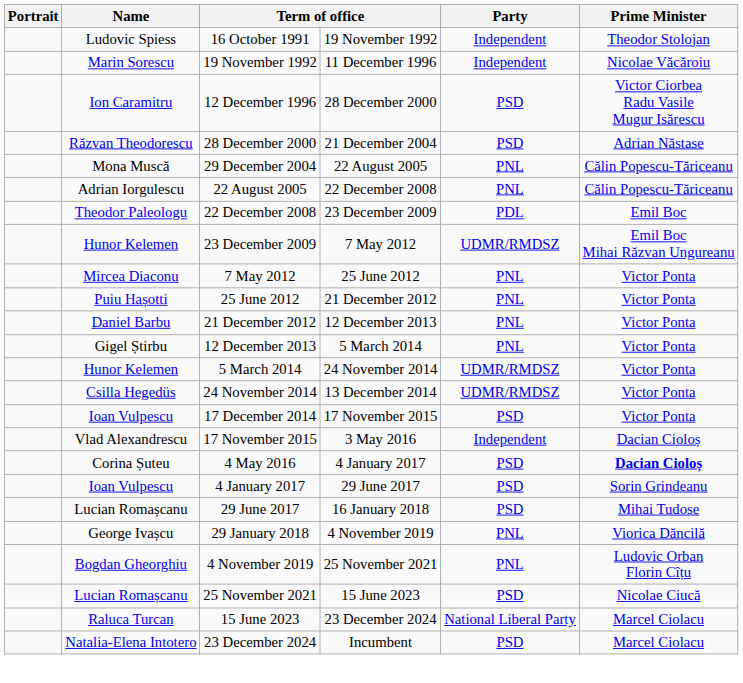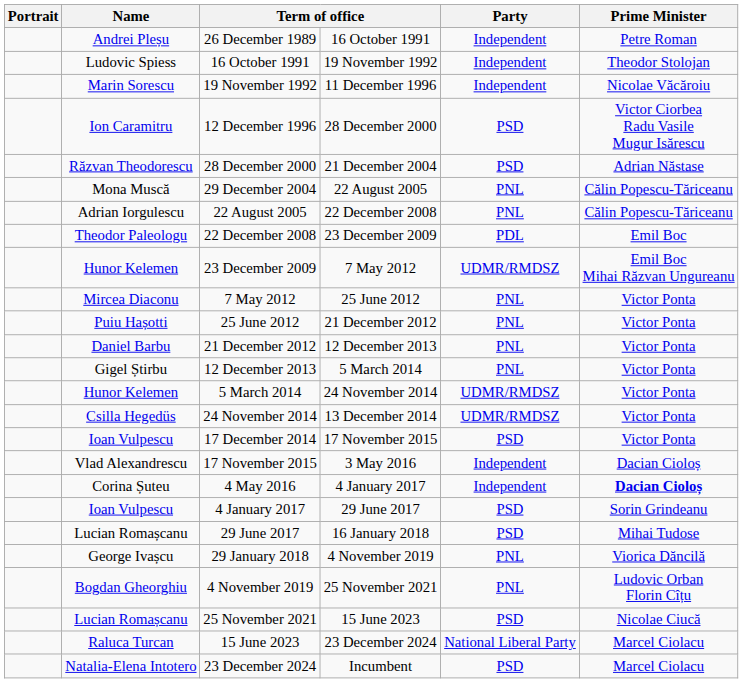 <table class="wikitable" style="text-align:center">
 <tr>
 <th colspan=1>Portrait</th>
 <th>Name</th>
 <th colspan=2>Term of office</th>
 <th>Party</th>
 <th colspan=1>Prime Minister</th>
+</tr>
+<tr>
+<td></td>
+<td><a href='#'>Andrei Pleșu</a></td>
+<td>26 December 1989</td>
+<td>16 October 1991</td>
+<td><a href='#'>Independent</a></td>
+<td><a href='#'>Petre Roman</a></td>
 </tr>
 <tr>
 <td></td>
 <td>Ludovic Spiess</td>
 <td>16 October 1991</td>
 <td>19 November 1992</td>
 <td><a href='#'>Independent</a></td>
 <td><a href='#'>Theodor Stolojan</a></td>
 </tr>
 <tr>
 <td></td>
 <td><a href='#'>Marin Sorescu</a></td>
 <td>19 November 1992</td>
 <td>11 December 1996</td>
 <td><a href='#'>Independent</a></td>
 <td><a href='#'>Nicolae Văcăroiu</a></td>
 </tr>
 <tr>
 <td></td>
 <td><a href='#'>Ion Caramitru</a></td>
 <td>12 December 1996</td>
 <td>28 December 2000</td>
 <td><a href='#'>PSD</a></td>
 <td><a href='#'>Victor Ciorbea</a><br><a href='#'>Radu Vasile</a><br><a href='#'>Mugur Isărescu</a></td>
 </tr>
 <tr>
 <td></td>
 <td><a href='#'>Răzvan Theodorescu</a></td>
 <td>28 December 2000</td>
 <td>21 December 2004</td>
 <td><a href='#'>PSD</a></td>
 <td><a href='#'>Adrian Năstase</a></td>
 </tr>
 <tr>
 <td></td>
 <td>Mona Muscă</td>
 <td>29 December 2004</td>
 <td>22 August 2005</td>
 <td><a href='#'>PNL</a></td>
 <td><a href='#'>Călin Popescu-Tăriceanu</a></td>
 </tr>
 <tr>
 <td></td>
 <td>Adrian Iorgulescu</td>
 <td>22 August 2005</td>
 <td>22 December 2008</td>
 <td><a href='#'>PNL</a></td>
 <td><a href='#'>Călin Popescu-Tăriceanu</a></td>
 </tr>
 <tr>
 <td></td>
 <td><a href='#'>Theodor Paleologu</a></td>
 <td>22 December 2008</td>
 <td>23 December 2009</td>
 <td><a href='#'>PDL</a></td>
 <td><a href='#'>Emil Boc</a></td>
 </tr>
 <tr>
 <td></td>
 <td><a href='#'>Hunor Kelemen</a></td>
 <td>23 December 2009</td>
 <td>7 May 2012</td>
 <td><a href='#'>UDMR/RMDSZ</a></td>
 <td><a href='#'>Emil Boc</a><br><a href='#'>Mihai Răzvan Ungureanu</a></td>
 </tr>
 <tr>
 <td></td>
 <td><a href='#'>Mircea Diaconu</a></td>
 <td>7 May 2012</td>
 <td>25 June 2012</td>
 <td><a href='#'>PNL</a></td>
 <td><a href='#'>Victor Ponta</a></td>
 </tr>
 <tr>
 <td></td>
 <td><a href='#'>Puiu Hașotti</a></td>
 <td>25 June 2012</td>
 <td>21 December 2012</td>
 <td><a href='#'>PNL</a></td>
 <td><a href='#'>Victor Ponta</a></td>
 </tr>
 <tr>
 <td></td>
 <td><a href='#'>Daniel Barbu</a></td>
 <td>21 December 2012</td>
 <td>12 December 2013</td>
 <td><a href='#'>PNL</a></td>
 <td><a href='#'>Victor Ponta</a></td>
 </tr>
 <tr>
 <td></td>
 <td>Gigel Știrbu</td>
 <td>12 December 2013</td>
 <td>5 March 2014</td>
 <td><a href='#'>PNL</a></td>
 <td><a href='#'>Victor Ponta</a></td>
 </tr>
 <tr>
 <td></td>
 <td><a href='#'>Hunor Kelemen</a></td>
 <td>5 March 2014</td>
 <td>24 November 2014</td>
 <td><a href='#'>UDMR/RMDSZ</a></td>
 <td><a href='#'>Victor Ponta</a></td>
 </tr>
 <tr>
 <td></td>
 <td><a href='#'>Csilla Hegedüs</a></td>
 <td>24 November 2014</td>
 <td>13 December 2014</td>
 <td><a href='#'>UDMR/RMDSZ</a></td>
 <td><a href='#'>Victor Ponta</a></td>
 </tr>
 <tr>
 <td></td>
 <td><a href='#'>Ioan Vulpescu</a></td>
 <td>17 December 2014</td>
 <td>17 November 2015</td>
 <td><a href='#'>PSD</a></td>
 <td><a href='#'>Victor Ponta</a></td>
 </tr>
 <tr>
 <td></td>
 <td>Vlad Alexandrescu</td>
 <td>17 November 2015</td>
 <td>3 May 2016</td>
 <td><a href='#'>Independent</a></td>
 <td><a href='#'>Dacian Cioloș</a></td>
 </tr>
 <tr>
 <td></td>
 <td>Corina Șuteu</td>
 <td>4 May 2016</td>
 <td>4 January 2017</td>
-<td><a href='#'>PSD</a></td>
+<td><a href='#'>Independent</a></td>
 <td><strong><a href='#'>Dacian Cioloș</a></strong></td>
 </tr>
 <tr>
 <td></td>
 <td><a href='#'>Ioan Vulpescu</a></td>
 <td>4 January 2017</td>
 <td>29 June 2017</td>
 <td><a href='#'>PSD</a></td>
 <td><a href='#'>Sorin Grindeanu</a></td>
 </tr>
 <tr>
 <td></td>
 <td>Lucian Romașcanu</td>
 <td>29 June 2017</td>
 <td>16 January 2018</td>
 <td><a href='#'>PSD</a></td>
 <td><a href='#'>Mihai Tudose</a></td>
 </tr>
 <tr>
 <td></td>
 <td>George Ivașcu</td>
 <td>29 January 2018</td>
 <td>4 November 2019</td>
 <td><a href='#'>PNL</a></td>
 <td><a href='#'>Viorica Dăncilă</a></td>
 </tr>
 <tr>
 <td></td>
 <td><a href='#'>Bogdan Gheorghiu</a></td>
 <td>4 November 2019</td>
 <td>25 November 2021</td>
 <td><a href='#'>PNL</a></td>
 <td><a href='#'>Ludovic Orban</a><br><a href='#'>Florin Cîțu</a></td>
 </tr>
 <tr>
 <td></td>
 <td><a href='#'>Lucian Romașcanu</a></td>
 <td>25 November 2021</td>
 <td>15 June 2023</td>
 <td><a href='#'>PSD</a></td>
 <td><a href='#'>Nicolae Ciucă</a></td>
 </tr>
 <tr>
 <td></td>
 <td><a href='#'>Raluca Turcan</a></td>
 <td>15 June 2023</td>
 <td>23 December 2024</td>
 <td><a href='#'>National Liberal Party</a></td>
 <td><a href='#'>Marcel Ciolacu</a></td>
 </tr>
 <tr>
 <td></td>
 <td><a href='#'>Natalia-Elena Intotero</a></td>
 <td>23 December 2024</td>
 <td>Incumbent</td>
 <td><a href='#'>PSD</a></td>
 <td><a href='#'>Marcel Ciolacu</a></td>
 </tr>
 </table>
